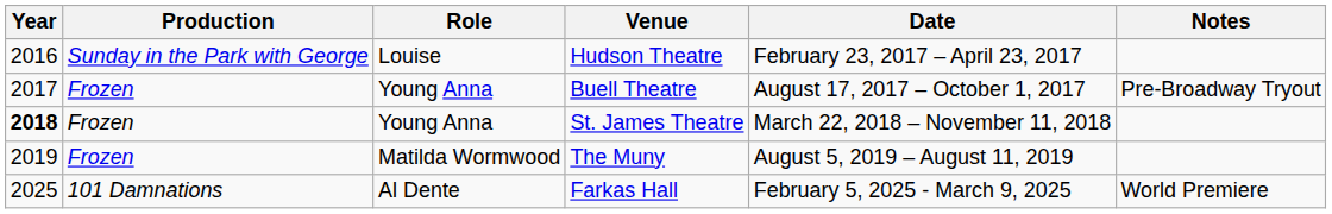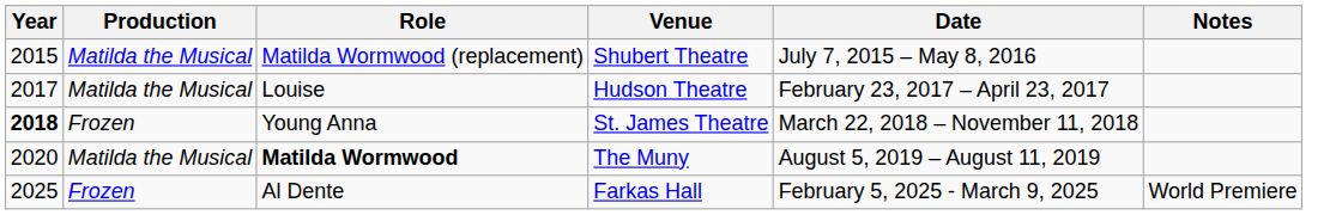 <table class="wikitable sortable">
 <tr>
 <th>Year</th>
 <th>Production</th>
 <th>Role</th>
 <th>Venue</th>
 <th>Date</th>
 <th class="unsortable">Notes</th>
 </tr>
 <tr>
-<td>2016</td>
-<td><em><a href='#'>Sunday in the Park with George</a></em></td>
+<td>2015</td>
+<td><em><a href='#'>Matilda the Musical</a></em></td>
+<td><a href='#'>Matilda Wormwood</a> (replacement)</td>
+<td><a href='#'>Shubert Theatre</a></td>
+<td>July 7, 2015 – May 8, 2016</td>
+<td></td>
+</tr>
+<tr>
+<td>2017</td>
+<td><em>Matilda the Musical</em></td>
 <td>Louise</td>
 <td><a href='#'>Hudson Theatre</a></td>
 <td>February 23, 2017 – April 23, 2017</td>
 <td></td>
-</tr>
-<tr>
-<td>2017</td>
-<td><em><a href='#'>Frozen</a></em></td>
-<td>Young <a href='#'>Anna</a></td>
-<td><a href='#'>Buell Theatre</a></td>
-<td>August 17, 2017 – October 1, 2017</td>
-<td>Pre-Broadway Tryout</td>
 </tr>
 <tr>
 <td><strong>2018</strong></td>
 <td><em>Frozen</em></td>
 <td>Young Anna</td>
 <td><a href='#'>St. James Theatre</a></td>
 <td>March 22, 2018 – November 11, 2018</td>
 <td></td>
 </tr>
 <tr>
-<td>2019</td>
-<td><em><a href='#'>Frozen</a></em></td>
-<td>Matilda Wormwood</td>
+<td>2020</td>
+<td><em>Matilda the Musical</em></td>
+<td><strong>Matilda Wormwood</strong></td>
 <td><a href='#'>The Muny</a></td>
 <td>August 5, 2019 – August 11, 2019</td>
 <td></td>
 </tr>
 <tr>
 <td>2025</td>
-<td><em>101 Damnations</em></td>
+<td><em><a href='#'>Frozen</a></em></td>
 <td>Al Dente</td>
 <td><a href='#'>Farkas Hall</a></td>
 <td>February 5, 2025 - March 9, 2025</td>
 <td>World Premiere</td>
 </tr>
 </table>
